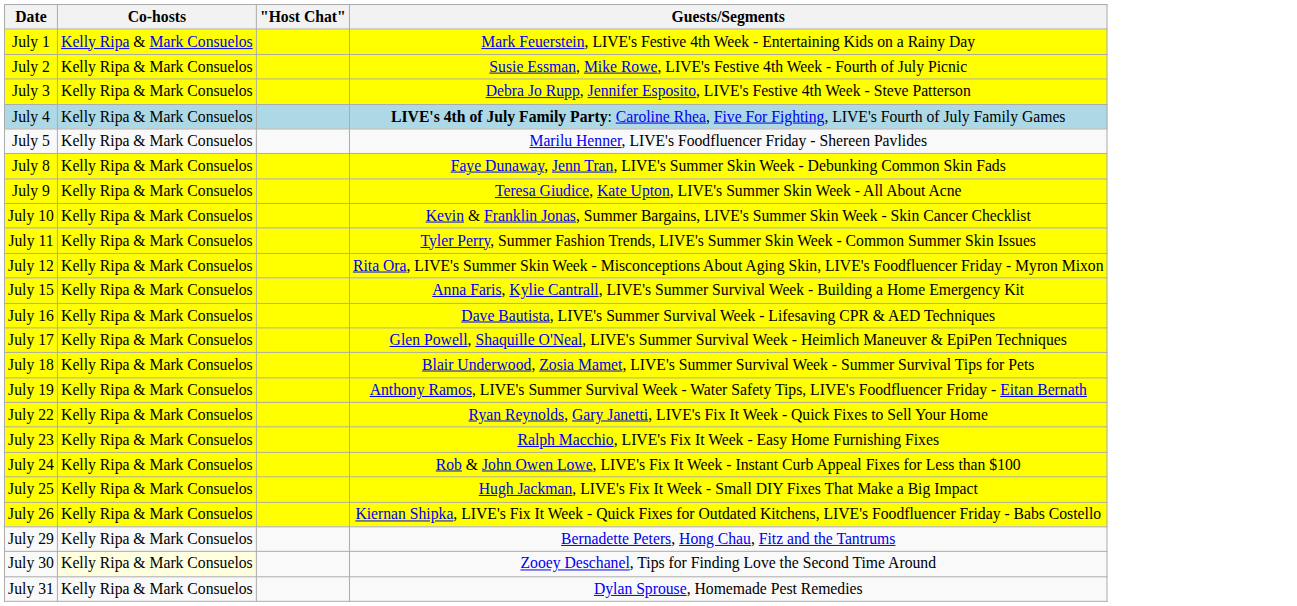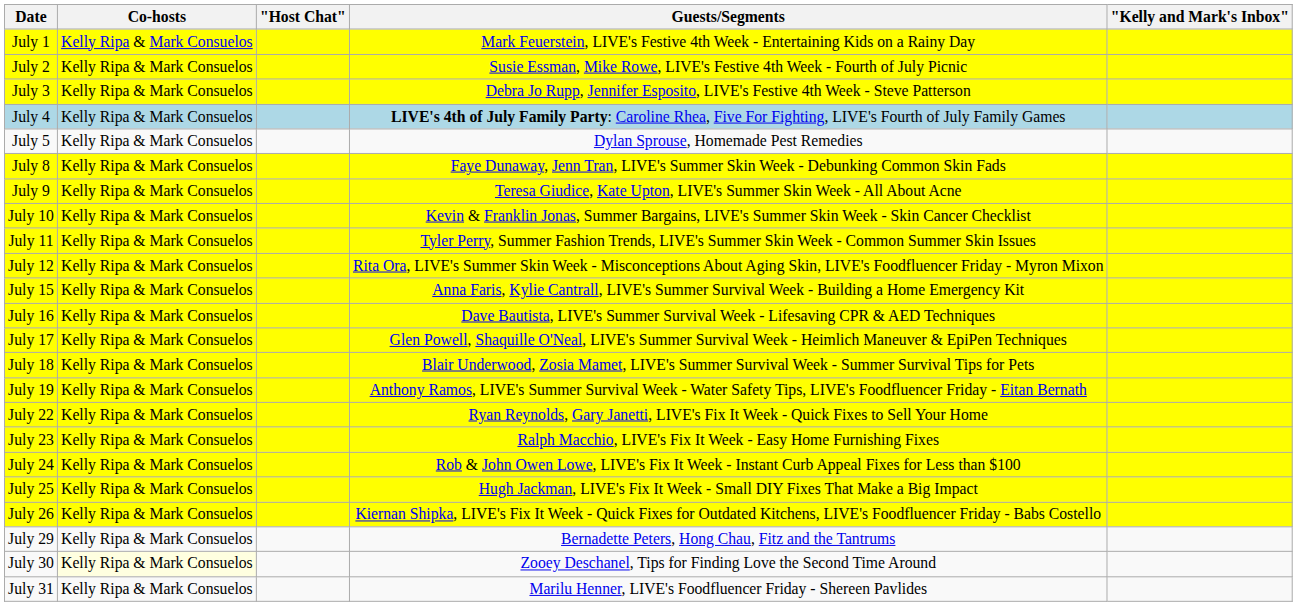 <table class="wikitable sortable" style="text-align:center;">
 <tr>
 <th>Date</th>
 <th>Co-hosts</th>
 <th>"Host Chat"</th>
 <th>Guests/Segments</th>
+<th>"Kelly and Mark's Inbox"</th>
 </tr>
 <tr style="background:yellow;">
 <td>July 1</td>
 <td><a href='#'>Kelly Ripa</a> & <a href='#'>Mark Consuelos</a></td>
 <td></td>
 <td><a href='#'>Mark Feuerstein</a>, LIVE's Festive 4th Week - Entertaining Kids on a Rainy Day</td>
+<td></td>
 </tr>
 <tr style="background:yellow;">
 <td>July 2</td>
 <td>Kelly Ripa & Mark Consuelos</td>
 <td></td>
 <td><a href='#'>Susie Essman</a>, <a href='#'>Mike Rowe</a>, LIVE's Festive 4th Week - Fourth of July Picnic</td>
+<td></td>
 </tr>
 <tr style="background:yellow;">
 <td>July 3</td>
 <td>Kelly Ripa & Mark Consuelos</td>
 <td></td>
 <td><a href='#'>Debra Jo Rupp</a>, <a href='#'>Jennifer Esposito</a>, LIVE's Festive 4th Week - Steve Patterson</td>
+<td></td>
 </tr>
 <tr style="background:lightblue;">
 <td>July 4</td>
 <td>Kelly Ripa & Mark Consuelos</td>
 <td></td>
 <td><strong>LIVE's 4th of July Family Party</strong>: <a href='#'>Caroline Rhea</a>, <a href='#'>Five For Fighting</a>, LIVE's Fourth of July Family Games</td>
+<td></td>
 </tr>
 <tr>
 <td>July 5</td>
 <td>Kelly Ripa & Mark Consuelos</td>
 <td></td>
-<td><a href='#'>Marilu Henner</a>, LIVE's Foodfluencer Friday - Shereen Pavlides</td>
+<td><a href='#'>Dylan Sprouse</a>, Homemade Pest Remedies</td>
+<td></td>
 </tr>
 <tr style="background:yellow;">
 <td>July 8</td>
 <td>Kelly Ripa & Mark Consuelos</td>
 <td></td>
 <td><a href='#'>Faye Dunaway</a>, <a href='#'>Jenn Tran</a>, LIVE's Summer Skin Week - Debunking Common Skin Fads</td>
+<td></td>
 </tr>
 <tr style="background:yellow;">
 <td>July 9</td>
 <td>Kelly Ripa & Mark Consuelos</td>
 <td></td>
 <td><a href='#'>Teresa Giudice</a>, <a href='#'>Kate Upton</a>, LIVE's Summer Skin Week - All About Acne</td>
+<td></td>
 </tr>
 <tr style="background:yellow;">
 <td>July 10</td>
 <td>Kelly Ripa & Mark Consuelos</td>
 <td></td>
 <td><a href='#'>Kevin</a> & <a href='#'>Franklin Jonas</a>, Summer Bargains, LIVE's Summer Skin Week - Skin Cancer Checklist</td>
+<td></td>
 </tr>
 <tr style="background:yellow;">
 <td>July 11</td>
 <td>Kelly Ripa & Mark Consuelos</td>
 <td></td>
 <td><a href='#'>Tyler Perry</a>, Summer Fashion Trends, LIVE's Summer Skin Week - Common Summer Skin Issues</td>
+<td></td>
 </tr>
 <tr style="background:yellow;">
 <td>July 12</td>
 <td>Kelly Ripa & Mark Consuelos</td>
 <td></td>
 <td><a href='#'>Rita Ora</a>, LIVE's Summer Skin Week - Misconceptions About Aging Skin, LIVE's Foodfluencer Friday - Myron Mixon</td>
+<td></td>
 </tr>
 <tr style="background:yellow;">
 <td>July 15</td>
 <td>Kelly Ripa & Mark Consuelos</td>
 <td></td>
 <td><a href='#'>Anna Faris</a>, <a href='#'>Kylie Cantrall</a>, LIVE's Summer Survival Week - Building a Home Emergency Kit</td>
+<td></td>
 </tr>
 <tr style="background:yellow;">
 <td>July 16</td>
 <td>Kelly Ripa & Mark Consuelos</td>
 <td></td>
 <td><a href='#'>Dave Bautista</a>, LIVE's Summer Survival Week - Lifesaving CPR & AED Techniques</td>
+<td></td>
 </tr>
 <tr style="background:yellow;">
 <td>July 17</td>
 <td>Kelly Ripa & Mark Consuelos</td>
 <td></td>
 <td><a href='#'>Glen Powell</a>, <a href='#'>Shaquille O'Neal</a>, LIVE's Summer Survival Week - Heimlich Maneuver & EpiPen Techniques</td>
+<td></td>
 </tr>
 <tr style="background:yellow;">
 <td>July 18</td>
 <td>Kelly Ripa & Mark Consuelos</td>
 <td></td>
 <td><a href='#'>Blair Underwood</a>, <a href='#'>Zosia Mamet</a>, LIVE's Summer Survival Week - Summer Survival Tips for Pets</td>
+<td></td>
 </tr>
 <tr style="background:yellow;">
 <td>July 19</td>
 <td>Kelly Ripa & Mark Consuelos</td>
 <td></td>
 <td><a href='#'>Anthony Ramos</a>, LIVE's Summer Survival Week - Water Safety Tips, LIVE's Foodfluencer Friday - <a href='#'>Eitan Bernath</a></td>
+<td></td>
 </tr>
 <tr style="background:yellow;">
 <td>July 22</td>
 <td>Kelly Ripa & Mark Consuelos</td>
 <td></td>
 <td><a href='#'>Ryan Reynolds</a>, <a href='#'>Gary Janetti</a>, LIVE's Fix It Week - Quick Fixes to Sell Your Home</td>
+<td></td>
 </tr>
 <tr style="background:yellow;">
 <td>July 23</td>
 <td>Kelly Ripa & Mark Consuelos</td>
 <td></td>
 <td><a href='#'>Ralph Macchio</a>, LIVE's Fix It Week - Easy Home Furnishing Fixes</td>
+<td></td>
 </tr>
 <tr style="background:yellow;">
 <td>July 24</td>
 <td>Kelly Ripa & Mark Consuelos</td>
 <td></td>
 <td><a href='#'>Rob</a> & <a href='#'>John Owen Lowe</a>, LIVE's Fix It Week - Instant Curb Appeal Fixes for Less than $100</td>
+<td></td>
 </tr>
 <tr style="background:yellow;">
 <td>July 25</td>
 <td>Kelly Ripa & Mark Consuelos</td>
 <td></td>
 <td><a href='#'>Hugh Jackman</a>, LIVE's Fix It Week - Small DIY Fixes That Make a Big Impact</td>
+<td></td>
 </tr>
 <tr style="background:yellow;">
 <td>July 26</td>
 <td>Kelly Ripa & Mark Consuelos</td>
 <td></td>
 <td><a href='#'>Kiernan Shipka</a>, LIVE's Fix It Week - Quick Fixes for Outdated Kitchens, LIVE's Foodfluencer Friday - Babs Costello</td>
+<td></td>
 </tr>
 <tr>
 <td>July 29</td>
 <td>Kelly Ripa & Mark Consuelos</td>
 <td></td>
 <td><a href='#'>Bernadette Peters</a>, <a href='#'>Hong Chau</a>, <a href='#'>Fitz and the Tantrums</a></td>
+<td></td>
 </tr>
 <tr>
 <td>July 30</td>
 <td style="background: lightyellow;">Kelly Ripa & Mark Consuelos</td>
 <td></td>
 <td><a href='#'>Zooey Deschanel</a>, Tips for Finding Love the Second Time Around</td>
+<td></td>
 </tr>
 <tr>
 <td>July 31</td>
 <td>Kelly Ripa & Mark Consuelos</td>
 <td></td>
-<td><a href='#'>Dylan Sprouse</a>, Homemade Pest Remedies</td>
+<td><a href='#'>Marilu Henner</a>, LIVE's Foodfluencer Friday - Shereen Pavlides</td>
+<td></td>
 </tr>
 </table>
